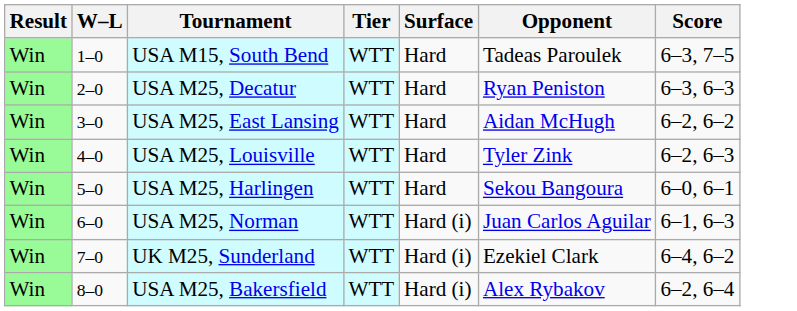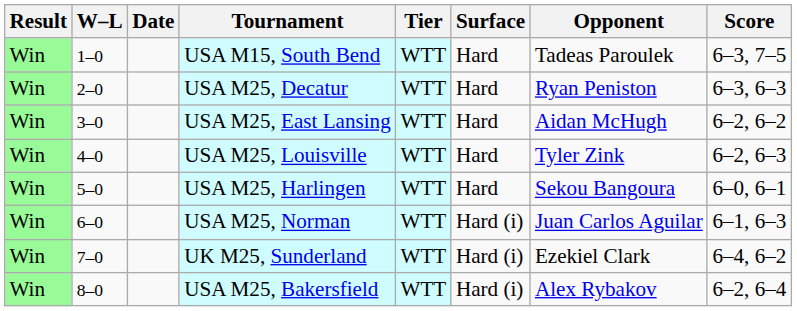 <table class="sortable wikitable">
 <tr>
 <th>Result</th>
 <th class="unsortable">W–L</th>
+<th>Date</th>
 <th>Tournament</th>
 <th>Tier</th>
 <th>Surface</th>
 <th>Opponent</th>
 <th class="unsortable">Score</th>
 </tr>
 <tr>
 <td bgcolor=98FB98>Win</td>
 <td><small>1–0</small></td>
+<td></td>
 <td style="background:#cffcff;">USA M15, <a href='#'>South Bend</a></td>
 <td style="background:#cffcff;">WTT</td>
 <td>Hard</td>
 <td> Tadeas Paroulek</td>
 <td>6–3, 7–5</td>
 </tr>
 <tr>
 <td bgcolor=98FB98>Win</td>
 <td><small>2–0</small></td>
+<td></td>
 <td style="background:#cffcff;">USA M25, <a href='#'>Decatur</a></td>
 <td style="background:#cffcff;">WTT</td>
 <td>Hard</td>
 <td> <a href='#'>Ryan Peniston</a></td>
 <td>6–3, 6–3</td>
 </tr>
 <tr>
 <td bgcolor=98FB98>Win</td>
 <td><small>3–0</small></td>
+<td></td>
 <td style="background:#cffcff;">USA M25, <a href='#'>East Lansing</a></td>
 <td style="background:#cffcff;">WTT</td>
 <td>Hard</td>
 <td> <a href='#'>Aidan McHugh</a></td>
 <td>6–2, 6–2</td>
 </tr>
 <tr>
 <td bgcolor=98FB98>Win</td>
 <td><small>4–0</small></td>
+<td></td>
 <td style="background:#cffcff;">USA M25, <a href='#'>Louisville</a></td>
 <td style="background:#cffcff;">WTT</td>
 <td>Hard</td>
 <td> <a href='#'>Tyler Zink</a></td>
 <td>6–2, 6–3</td>
 </tr>
 <tr>
 <td bgcolor=98FB98>Win</td>
 <td><small>5–0</small></td>
+<td></td>
 <td style="background:#cffcff;">USA M25, <a href='#'>Harlingen</a></td>
 <td style="background:#cffcff;">WTT</td>
 <td>Hard</td>
 <td> <a href='#'>Sekou Bangoura</a></td>
 <td>6–0, 6–1</td>
 </tr>
 <tr>
 <td bgcolor=98FB98>Win</td>
 <td><small>6–0</small></td>
+<td></td>
 <td style="background:#cffcff;">USA M25, <a href='#'>Norman</a></td>
 <td style="background:#cffcff;">WTT</td>
 <td>Hard (i)</td>
 <td> <a href='#'>Juan Carlos Aguilar</a></td>
 <td>6–1, 6–3</td>
 </tr>
 <tr>
 <td bgcolor=98FB98>Win</td>
 <td><small>7–0</small></td>
+<td></td>
 <td style="background:#cffcff;">UK M25, <a href='#'>Sunderland</a></td>
 <td style="background:#cffcff;">WTT</td>
 <td>Hard (i)</td>
 <td> Ezekiel Clark</td>
 <td>6–4, 6–2</td>
 </tr>
 <tr>
 <td bgcolor=98FB98>Win</td>
 <td><small>8–0</small></td>
+<td></td>
 <td style="background:#cffcff;">USA M25, <a href='#'>Bakersfield</a></td>
 <td style="background:#cffcff;">WTT</td>
 <td>Hard (i)</td>
 <td> <a href='#'>Alex Rybakov</a></td>
 <td>6–2, 6–4</td>
 </tr>
 </table>
